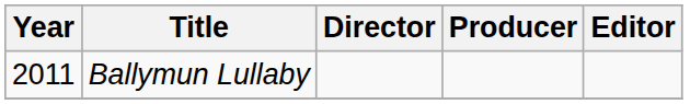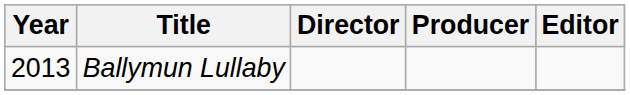 <table class="wikitable">
 <tr>
 <th>Year</th>
 <th>Title</th>
 <th>Director</th>
 <th>Producer</th>
 <th>Editor</th>
 </tr>
 <tr>
-<td>2011</td>
+<td>2013</td>
 <td><em>Ballymun Lullaby</em></td>
 <td></td>
 <td></td>
 <td></td>
 </tr>
 <tr>
 </tr>
 </table>
